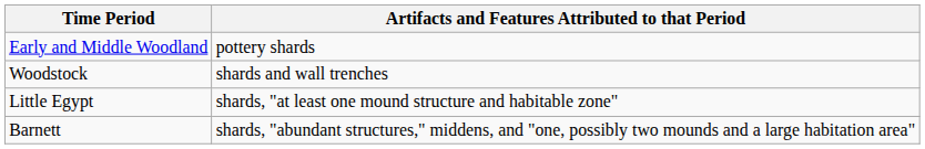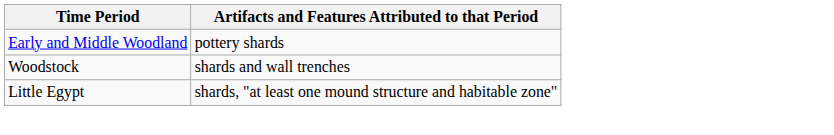 <table class="wikitable">
 <tr>
 <th>Time Period</th>
 <th>Artifacts and Features Attributed to that Period</th>
 </tr>
 <tr>
 <td><a href='#'>Early and Middle Woodland</a></td>
 <td>pottery shards</td>
 </tr>
 <tr>
 <td>Woodstock</td>
 <td>shards and wall trenches</td>
 </tr>
 <tr>
 <td>Little Egypt</td>
 <td>shards, "at least one mound structure and habitable zone"</td>
 </tr>
-<tr>
-<td>Barnett</td>
-<td>shards, "abundant structures," middens, and "one, possibly two mounds and a large habitation area"</td>
-</tr>
 </table>
